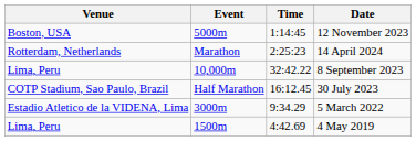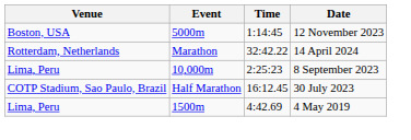 <table class="wikitable">
 <tr>
 <th>Venue</th>
 <th>Event</th>
 <th>Time</th>
 <th>Date</th>
 </tr>
 <tr>
 <td><a href='#'>Boston, USA</a></td>
 <td><a href='#'>5000m</a></td>
 <td>1:14:45</td>
 <td>12 November 2023</td>
 </tr>
 <tr>
 <td><a href='#'>Rotterdam, Netherlands</a></td>
 <td><a href='#'>Marathon</a></td>
-<td>2:25:23</td>
+<td>32:42.22</td>
 <td>14 April 2024</td>
 </tr>
 <tr>
 <td><a href='#'>Lima, Peru</a></td>
 <td><a href='#'>10,000m</a></td>
-<td>32:42.22</td>
+<td>2:25:23</td>
 <td>8 September 2023</td>
 </tr>
 <tr>
 <td><a href='#'>COTP Stadium, Sao Paulo, Brazil</a></td>
 <td><a href='#'>Half Marathon</a></td>
 <td>16:12.45</td>
 <td>30 July 2023</td>
 </tr>
 <tr>
-<td><a href='#'>Estadio Atletico de la VIDENA, Lima</a></td>
-<td><a href='#'>3000m</a></td>
-<td>9:34.29</td>
-<td>5 March 2022</td>
-</tr>
-<tr>
 <td><a href='#'>Lima, Peru</a></td>
 <td><a href='#'>1500m</a></td>
 <td>4:42.69</td>
 <td>4 May 2019</td>
 </tr>
 </table>
